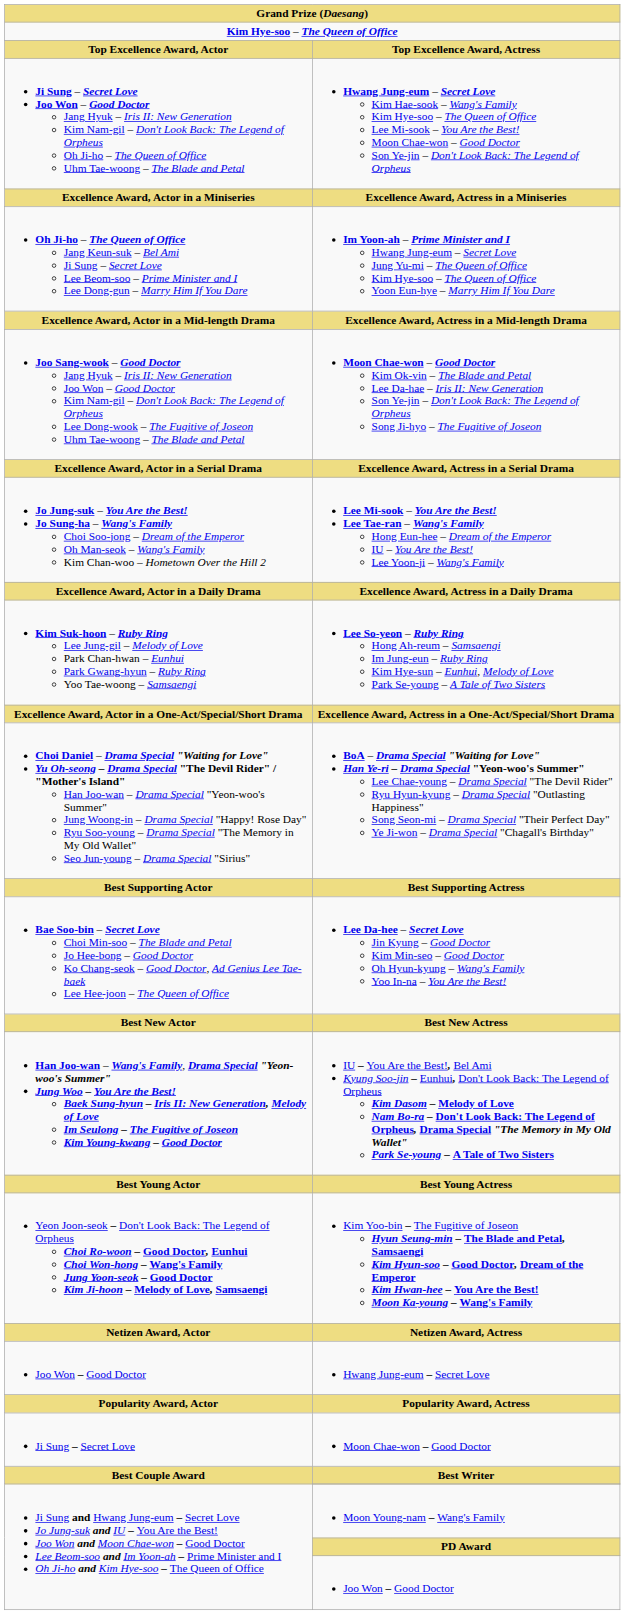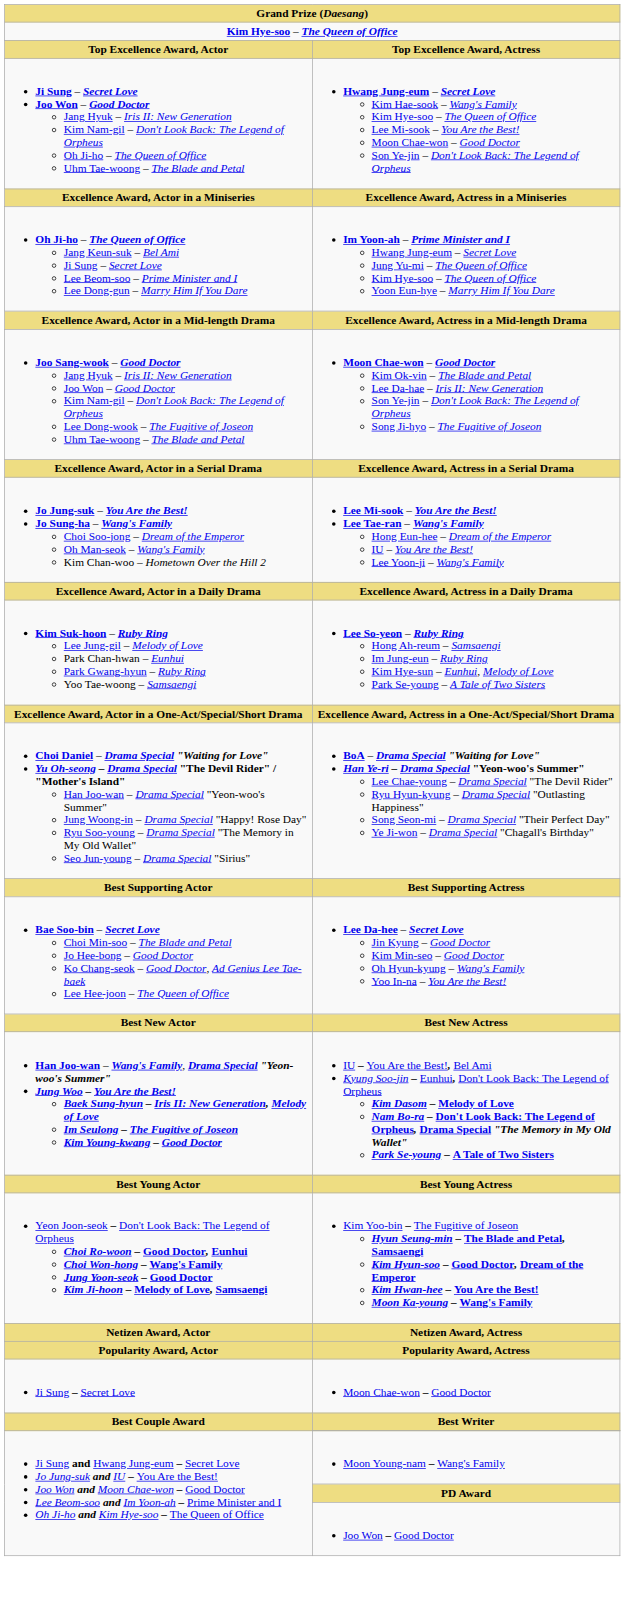 <table class="wikitable">
 <tr>
 <th scope="col" colspan="2" style="background:#eedd82">Grand Prize (<em>Daesang</em>)</th>
 </tr>
 <tr>
 <td colspan=2 align="center"><strong><a href='#'>Kim Hye-soo</a></strong> – <strong><em><a href='#'>The Queen of Office</a></em></strong></td>
 </tr>
 <tr>
 <th scope="col" style="background:#eedd82; width:45%">Top Excellence Award, Actor</th>
 <th scope="col" style="background:#eedd82; width:45%">Top Excellence Award, Actress</th>
 </tr>
 <tr>
 <td valign="top"><br><ul><li><strong><a href='#'>Ji Sung</a></strong> – <strong><em><a href='#'>Secret Love</a></em></strong></li><li><strong><a href='#'>Joo Won</a></strong> – <strong><em><a href='#'>Good Doctor</a></em></strong><ul><li><a href='#'>Jang Hyuk</a> – <em><a href='#'>Iris II: New Generation</a></em></li><li><a href='#'>Kim Nam-gil</a> – <em><a href='#'>Don't Look Back: The Legend of Orpheus</a></em></li><li><a href='#'>Oh Ji-ho</a> – <em><a href='#'>The Queen of Office</a></em></li><li><a href='#'>Uhm Tae-woong</a> – <em><a href='#'>The Blade and Petal</a></em></li></ul></li></ul></td>
 <td valign="top"><br><ul><li><strong><a href='#'>Hwang Jung-eum</a></strong> – <strong><em><a href='#'>Secret Love</a></em></strong><ul><li><a href='#'>Kim Hae-sook</a> – <em><a href='#'>Wang's Family</a></em></li><li><a href='#'>Kim Hye-soo</a> – <em><a href='#'>The Queen of Office</a></em></li><li><a href='#'>Lee Mi-sook</a> – <em><a href='#'>You Are the Best!</a></em></li><li><a href='#'>Moon Chae-won</a> – <em><a href='#'>Good Doctor</a></em></li><li><a href='#'>Son Ye-jin</a> – <em><a href='#'>Don't Look Back: The Legend of Orpheus</a></em></li></ul></li></ul></td>
 </tr>
 <tr>
 <th scope="col" style="background:#eedd82">Excellence Award, Actor in a Miniseries</th>
 <th scope="col" style="background:#eedd82">Excellence Award, Actress in a Miniseries</th>
 </tr>
 <tr>
 <td valign="top"><br><ul><li><strong><a href='#'>Oh Ji-ho</a></strong> – <strong><em><a href='#'>The Queen of Office</a></em></strong><ul><li><a href='#'>Jang Keun-suk</a> – <em><a href='#'>Bel Ami</a></em></li><li><a href='#'>Ji Sung</a> – <em><a href='#'>Secret Love</a></em></li><li><a href='#'>Lee Beom-soo</a> – <em><a href='#'>Prime Minister and I</a></em></li><li><a href='#'>Lee Dong-gun</a> – <em><a href='#'>Marry Him If You Dare</a></em></li></ul></li></ul></td>
 <td valign="top"><br><ul><li><strong><a href='#'>Im Yoon-ah</a></strong> – <strong><em><a href='#'>Prime Minister and I</a></em></strong><ul><li><a href='#'>Hwang Jung-eum</a> – <em><a href='#'>Secret Love</a></em></li><li><a href='#'>Jung Yu-mi</a> – <em><a href='#'>The Queen of Office</a></em></li><li><a href='#'>Kim Hye-soo</a> – <em><a href='#'>The Queen of Office</a></em></li><li><a href='#'>Yoon Eun-hye</a> – <em><a href='#'>Marry Him If You Dare</a></em></li></ul></li></ul></td>
 </tr>
 <tr>
 <th scope="col" style="background:#eedd82">Excellence Award, Actor in a Mid-length Drama</th>
 <th scope="col" style="background:#eedd82">Excellence Award, Actress in a Mid-length Drama</th>
 </tr>
 <tr>
 <td valign="top"><br><ul><li><strong><a href='#'>Joo Sang-wook</a></strong> – <strong><em><a href='#'>Good Doctor</a></em></strong><ul><li><a href='#'>Jang Hyuk</a> – <em><a href='#'>Iris II: New Generation</a></em></li><li><a href='#'>Joo Won</a> – <em><a href='#'>Good Doctor</a></em></li><li><a href='#'>Kim Nam-gil</a> – <em><a href='#'>Don't Look Back: The Legend of Orpheus</a></em></li><li><a href='#'>Lee Dong-wook</a> – <em><a href='#'>The Fugitive of Joseon</a></em></li><li><a href='#'>Uhm Tae-woong</a> – <em><a href='#'>The Blade and Petal</a></em></li></ul></li></ul></td>
 <td valign="top"><br><ul><li><strong><a href='#'>Moon Chae-won</a></strong> – <strong><em><a href='#'>Good Doctor</a></em></strong><ul><li><a href='#'>Kim Ok-vin</a> – <em><a href='#'>The Blade and Petal</a></em></li><li><a href='#'>Lee Da-hae</a> – <em><a href='#'>Iris II: New Generation</a></em></li><li><a href='#'>Son Ye-jin</a> – <em><a href='#'>Don't Look Back: The Legend of Orpheus</a></em></li><li><a href='#'>Song Ji-hyo</a> – <em><a href='#'>The Fugitive of Joseon</a></em></li></ul></li></ul></td>
 </tr>
 <tr>
 <th scope="col" style="background:#eedd82">Excellence Award, Actor in a Serial Drama</th>
 <th scope="col" style="background:#eedd82">Excellence Award, Actress in a Serial Drama</th>
 </tr>
 <tr>
 <td valign="top"><br><ul><li><strong><a href='#'>Jo Jung-suk</a></strong> – <strong><em><a href='#'>You Are the Best!</a></em></strong></li><li><strong><a href='#'>Jo Sung-ha</a></strong> – <strong><em><a href='#'>Wang's Family</a></em></strong><ul><li><a href='#'>Choi Soo-jong</a> – <em><a href='#'>Dream of the Emperor</a></em></li><li><a href='#'>Oh Man-seok</a> – <em><a href='#'>Wang's Family</a></em></li><li>Kim Chan-woo – <em>Hometown Over the Hill 2</em></li></ul></li></ul></td>
 <td valign="top"><br><ul><li><strong><a href='#'>Lee Mi-sook</a></strong> – <strong><em><a href='#'>You Are the Best!</a></em></strong></li><li><strong><a href='#'>Lee Tae-ran</a></strong> – <strong><em><a href='#'>Wang's Family</a></em></strong><ul><li><a href='#'>Hong Eun-hee</a> – <em><a href='#'>Dream of the Emperor</a></em></li><li><a href='#'>IU</a> – <em><a href='#'>You Are the Best!</a></em></li><li><a href='#'>Lee Yoon-ji</a> – <em><a href='#'>Wang's Family</a></em></li></ul></li></ul></td>
 </tr>
 <tr>
 <th scope="col" style="background:#eedd82">Excellence Award, Actor in a Daily Drama</th>
 <th scope="col" style="background:#eedd82">Excellence Award, Actress in a Daily Drama</th>
 </tr>
 <tr>
 <td valign="top"><br><ul><li><strong><a href='#'>Kim Suk-hoon</a></strong> – <strong><em><a href='#'>Ruby Ring</a></em></strong><ul><li><a href='#'>Lee Jung-gil</a> – <em><a href='#'>Melody of Love</a></em></li><li>Park Chan-hwan – <em><a href='#'>Eunhui</a></em></li><li><a href='#'>Park Gwang-hyun</a> – <em><a href='#'>Ruby Ring</a></em></li><li>Yoo Tae-woong – <em><a href='#'>Samsaengi</a></em></li></ul></li></ul></td>
 <td valign="top"><br><ul><li><strong><a href='#'>Lee So-yeon</a></strong> – <strong><em><a href='#'>Ruby Ring</a></em></strong><ul><li><a href='#'>Hong Ah-reum</a> – <em><a href='#'>Samsaengi</a></em></li><li><a href='#'>Im Jung-eun</a> – <em><a href='#'>Ruby Ring</a></em></li><li><a href='#'>Kim Hye-sun</a> – <em><a href='#'>Eunhui</a></em>, <em><a href='#'>Melody of Love</a></em></li><li><a href='#'>Park Se-young</a> – <em><a href='#'>A Tale of Two Sisters</a></em></li></ul></li></ul></td>
 </tr>
 <tr>
 <th scope="col" style="background:#eedd82">Excellence Award, Actor in a One-Act/Special/Short Drama</th>
 <th scope="col" style="background:#eedd82">Excellence Award, Actress in a One-Act/Special/Short Drama</th>
 </tr>
 <tr>
 <td valign="top"><br><ul><li><strong><a href='#'>Choi Daniel</a></strong> – <strong><em><a href='#'>Drama Special</a><em> "Waiting for Love"<strong></li><li></strong><a href='#'>Yu Oh-seong</a><strong> – </em></strong><a href='#'>Drama Special</a></em> "The Devil Rider" / "Mother's Island"</strong><ul><li><a href='#'>Han Joo-wan</a> – <em><a href='#'>Drama Special</a></em> "Yeon-woo's Summer"</li><li><a href='#'>Jung Woong-in</a> – <em><a href='#'>Drama Special</a></em> "Happy! Rose Day"</li><li><a href='#'>Ryu Soo-young</a> – <em><a href='#'>Drama Special</a></em> "The Memory in My Old Wallet"</li><li><a href='#'>Seo Jun-young</a> – <em><a href='#'>Drama Special</a></em> "Sirius"</li></ul></li></ul></td>
 <td valign="top"><br><ul><li><strong><a href='#'>BoA</a></strong> – <strong><em><a href='#'>Drama Special</a><em> "Waiting for Love"<strong></li><li></strong><a href='#'>Han Ye-ri</a><strong> – </em></strong><a href='#'>Drama Special</a></em> "Yeon-woo's Summer"</strong><ul><li><a href='#'>Lee Chae-young</a> – <em><a href='#'>Drama Special</a></em> "The Devil Rider"</li><li><a href='#'>Ryu Hyun-kyung</a> – <em><a href='#'>Drama Special</a></em> "Outlasting Happiness"</li><li><a href='#'>Song Seon-mi</a> – <em><a href='#'>Drama Special</a></em> "Their Perfect Day"</li><li><a href='#'>Ye Ji-won</a> – <em><a href='#'>Drama Special</a></em> "Chagall's Birthday"</li></ul></li></ul></td>
 </tr>
 <tr>
 <th scope="col" style="background:#eedd82">Best Supporting Actor</th>
 <th scope="col" style="background:#eedd82">Best Supporting Actress</th>
 </tr>
 <tr>
 <td valign="top"><br><ul><li><strong><a href='#'>Bae Soo-bin</a></strong> – <strong><em><a href='#'>Secret Love</a></em></strong><ul><li><a href='#'>Choi Min-soo</a> – <em><a href='#'>The Blade and Petal</a></em></li><li><a href='#'>Jo Hee-bong</a> – <em><a href='#'>Good Doctor</a></em></li><li><a href='#'>Ko Chang-seok</a> – <em><a href='#'>Good Doctor</a></em>, <em><a href='#'>Ad Genius Lee Tae-baek</a></em></li><li><a href='#'>Lee Hee-joon</a> – <em><a href='#'>The Queen of Office</a></em></li></ul></li></ul></td>
 <td valign="top"><br><ul><li><strong><a href='#'>Lee Da-hee</a></strong> – <strong><em><a href='#'>Secret Love</a></em></strong><ul><li><a href='#'>Jin Kyung</a> – <em><a href='#'>Good Doctor</a></em></li><li><a href='#'>Kim Min-seo</a> – <em><a href='#'>Good Doctor</a></em></li><li><a href='#'>Oh Hyun-kyung</a> – <em><a href='#'>Wang's Family</a></em></li><li><a href='#'>Yoo In-na</a> – <em><a href='#'>You Are the Best!</a></em></li></ul></li></ul></td>
 </tr>
 <tr>
 <th scope="col" style="background:#eedd82">Best New Actor</th>
 <th scope="col" style="background:#eedd82">Best New Actress</th>
 </tr>
 <tr>
 <td valign="top"><br><ul><li><strong><a href='#'>Han Joo-wan</a></strong> – <strong><em><a href='#'>Wang's Family</a></em></strong>, <strong><em><a href='#'>Drama Special</a><em> "Yeon-woo's Summer"<strong></li><li></strong><a href='#'>Jung Woo</a><strong> – </em></strong><a href='#'>You Are the Best!</a><strong><em><ul><li><a href='#'>Baek Sung-hyun</a> – </em><a href='#'>Iris II: New Generation</a><em>, </em><a href='#'>Melody of Love</a><em></li><li><a href='#'>Im Seulong</a> – </em><a href='#'>The Fugitive of Joseon</a><em></li><li><a href='#'>Kim Young-kwang</a> – </em><a href='#'>Good Doctor</a><em></li></ul></li></ul></td>
 <td valign="top"><br><ul><li></strong><a href='#'>IU</a><strong> – </em></strong><a href='#'>You Are the Best!</a><strong><em>, </em></strong><a href='#'>Bel Ami</a><strong><em></li><li></strong><a href='#'>Kyung Soo-jin</a><strong> – </em></strong><a href='#'>Eunhui</a><strong><em>, </em></strong><a href='#'>Don't Look Back: The Legend of Orpheus</a><strong><em><ul><li><a href='#'>Kim Dasom</a> – </em><a href='#'>Melody of Love</a><em></li><li><a href='#'>Nam Bo-ra</a> – </em><a href='#'>Don't Look Back: The Legend of Orpheus</a><em>, </em><a href='#'>Drama Special</a><em> "The Memory in My Old Wallet"</li><li><a href='#'>Park Se-young</a> – </em><a href='#'>A Tale of Two Sisters</a><em></li></ul></li></ul></td>
 </tr>
 <tr>
 <th scope="col" style="background:#eedd82">Best Young Actor</th>
 <th scope="col" style="background:#eedd82">Best Young Actress</th>
 </tr>
 <tr>
 <td valign="top"><br><ul><li></strong><a href='#'>Yeon Joon-seok</a><strong> – </em></strong><a href='#'>Don't Look Back: The Legend of Orpheus</a><strong><em><ul><li><a href='#'>Choi Ro-woon</a> – </em><a href='#'>Good Doctor</a><em>, </em><a href='#'>Eunhui</a><em></li><li><a href='#'>Choi Won-hong</a> – </em><a href='#'>Wang's Family</a><em></li><li><a href='#'>Jung Yoon-seok</a> – </em><a href='#'>Good Doctor</a><em></li><li><a href='#'>Kim Ji-hoon</a> – </em><a href='#'>Melody of Love</a><em>, </em><a href='#'>Samsaengi</a><em></li></ul></li></ul></td>
 <td valign="top"><br><ul><li></strong><a href='#'>Kim Yoo-bin</a><strong> – </em></strong><a href='#'>The Fugitive of Joseon</a><strong><em><ul><li><a href='#'>Hyun Seung-min</a> – </em><a href='#'>The Blade and Petal</a><em>, </em><a href='#'>Samsaengi</a><em></li><li><a href='#'>Kim Hyun-soo</a> – </em><a href='#'>Good Doctor</a><em>, </em><a href='#'>Dream of the Emperor</a><em></li><li><a href='#'>Kim Hwan-hee</a> – </em><a href='#'>You Are the Best!</a><em></li><li><a href='#'>Moon Ka-young</a> – </em><a href='#'>Wang's Family</a><em></li></ul></li></ul></td>
 </tr>
 <tr>
 <th scope="col" style="background:#eedd82">Netizen Award, Actor</th>
 <th scope="col" style="background:#eedd82">Netizen Award, Actress</th>
 </tr>
 <tr>
-<td valign="top"><br><ul><li></strong><a href='#'>Joo Won</a><strong> – </em></strong><a href='#'>Good Doctor</a><strong><em></li></ul></td>
-<td valign="top"><br><ul><li></strong><a href='#'>Hwang Jung-eum</a><strong> – </em></strong><a href='#'>Secret Love</a><strong><em></li></ul></td>
-</tr>
-<tr>
 <th scope="col" style="background:#eedd82">Popularity Award, Actor</th>
 <th scope="col" style="background:#eedd82">Popularity Award, Actress</th>
 </tr>
 <tr>
 <td valign="top"><br><ul><li></strong><a href='#'>Ji Sung</a><strong> – </em></strong><a href='#'>Secret Love</a><strong><em></li></ul></td>
 <td valign="top"><br><ul><li></strong><a href='#'>Moon Chae-won</a><strong> – </em></strong><a href='#'>Good Doctor</a><strong><em></li></ul></td>
 </tr>
 <tr>
 <th scope="col" style="background:#eedd82">Best Couple Award</th>
 <th scope="col" style="background:#eedd82">Best Writer</th>
 </tr>
 <tr>
 <td rowspan=5 valign="top"><br><ul><li></strong><a href='#'>Ji Sung</a><strong> and </strong><a href='#'>Hwang Jung-eum</a><strong> – </em></strong><a href='#'>Secret Love</a><strong><em></li><li></strong><a href='#'>Jo Jung-suk</a><strong> and </strong><a href='#'>IU</a><strong> – </em></strong><a href='#'>You Are the Best!</a><strong><em></li><li></strong><a href='#'>Joo Won</a><strong> and </strong><a href='#'>Moon Chae-won</a><strong> – </em></strong><a href='#'>Good Doctor</a><strong><em></li><li></strong><a href='#'>Lee Beom-soo</a><strong> and </strong><a href='#'>Im Yoon-ah</a><strong> – </em></strong><a href='#'>Prime Minister and I</a><strong><em></li><li></strong><a href='#'>Oh Ji-ho</a><strong> and </strong><a href='#'>Kim Hye-soo</a><strong> – </em></strong><a href='#'>The Queen of Office</a><strong><em></li></ul></td>
 </tr>
 <tr>
 <td valign="top"><br><ul><li></strong><a href='#'>Moon Young-nam</a><strong> – </em></strong><a href='#'>Wang's Family</a><strong><em></li></ul></td>
 </tr>
 <tr>
 <th scope="col" style="background:#eedd82">PD Award</th>
 </tr>
 <tr>
 <td valign="top"><br><ul><li></strong><a href='#'>Joo Won</a><strong> – </em></strong><a href='#'>Good Doctor</a><strong><em></li></ul></td>
 </tr>
 </table>
